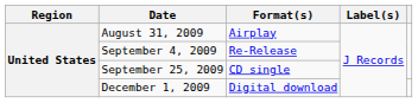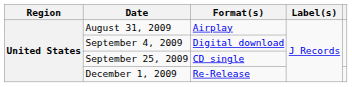 <table class="wikitable plainrowheaders" style="text-align:left">
 <tr>
 <th scope="col">Region</th>
 <th scope="col">Date</th>
 <th scope="col">Format(s)</th>
 <th scope="col">Label(s)</th>
 <th scope="col"></th>
 </tr>
 <tr>
 <th scope="row" rowspan="4">United States</th>
 <td>August 31, 2009</td>
 <td><a href='#'>Airplay</a></td>
 <td rowspan="4"><a href='#'>J Records</a></td>
 <td rowspan="3"></td>
 </tr>
 <tr>
 <td>September 4, 2009</td>
-<td><a href='#'>Re-Release</a></td>
+<td><a href='#'>Digital download</a></td>
 </tr>
 <tr>
 <td>September 25, 2009</td>
 <td><a href='#'>CD single</a></td>
 </tr>
 <tr>
 <td>December 1, 2009</td>
-<td><a href='#'>Digital download</a></td>
+<td><a href='#'>Re-Release</a></td>
 <td></td>
 </tr>
 </table>
